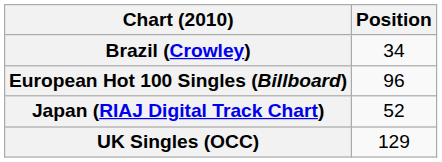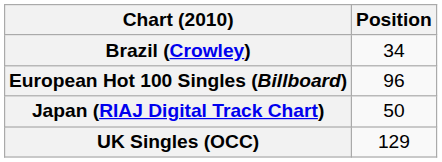 <table class="wikitable sortable plainrowheaders" style="text-align:center">
 <tr>
 <th scope="col">Chart (2010)</th>
 <th scope="col">Position</th>
 </tr>
 <tr>
 <th scope="row">Brazil (<a href='#'>Crowley</a>)</th>
 <td>34</td>
 </tr>
 <tr>
 <th scope="row">European Hot 100 Singles (<em>Billboard</em>)</th>
 <td>96</td>
 </tr>
 <tr>
 <th scope="row">Japan (<a href='#'>RIAJ Digital Track Chart</a>)</th>
-<td>52</td>
+<td>50</td>
 </tr>
 <tr>
 <th scope="row">UK Singles (OCC)</th>
 <td>129</td>
 </tr>
 </table>
